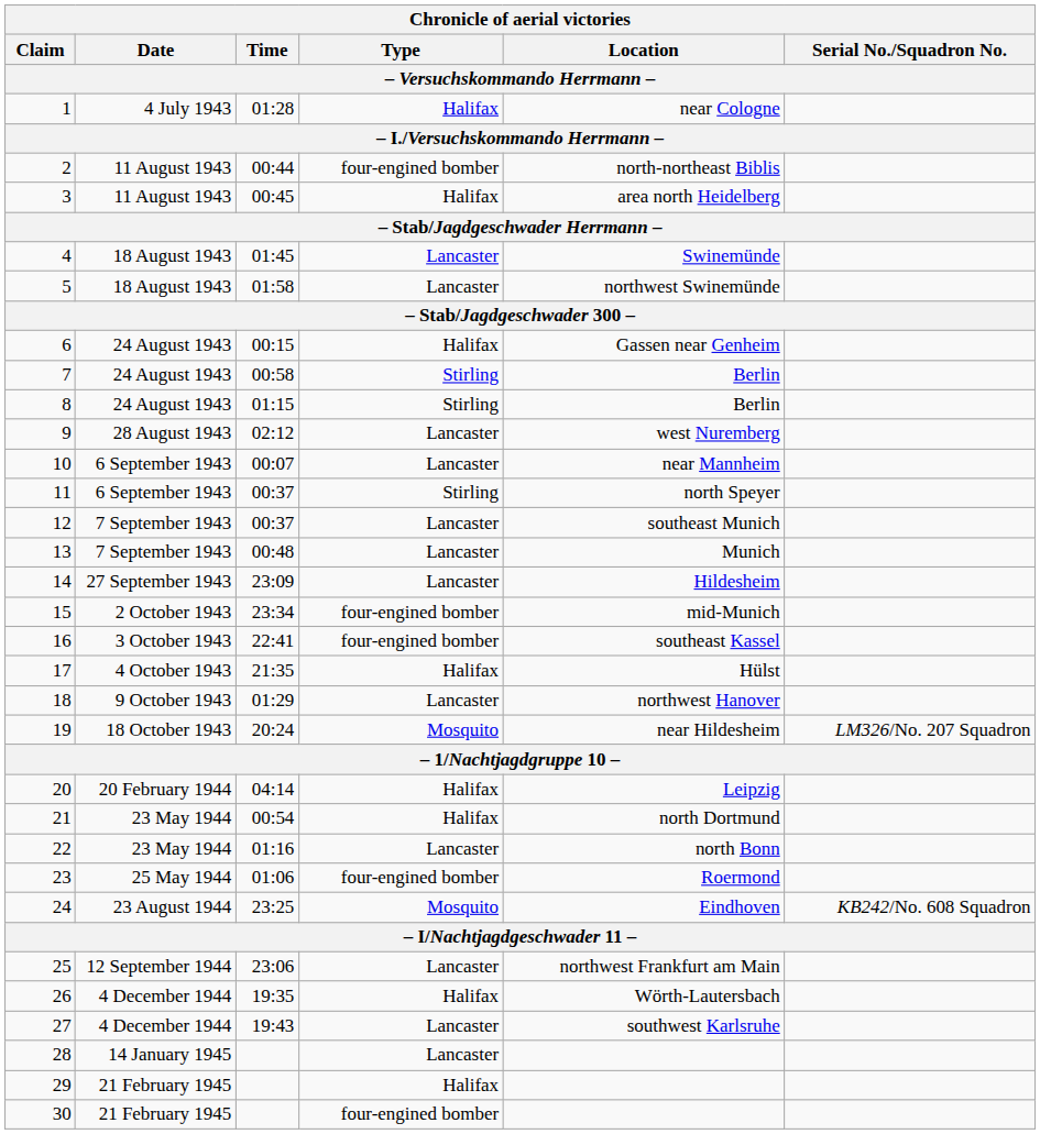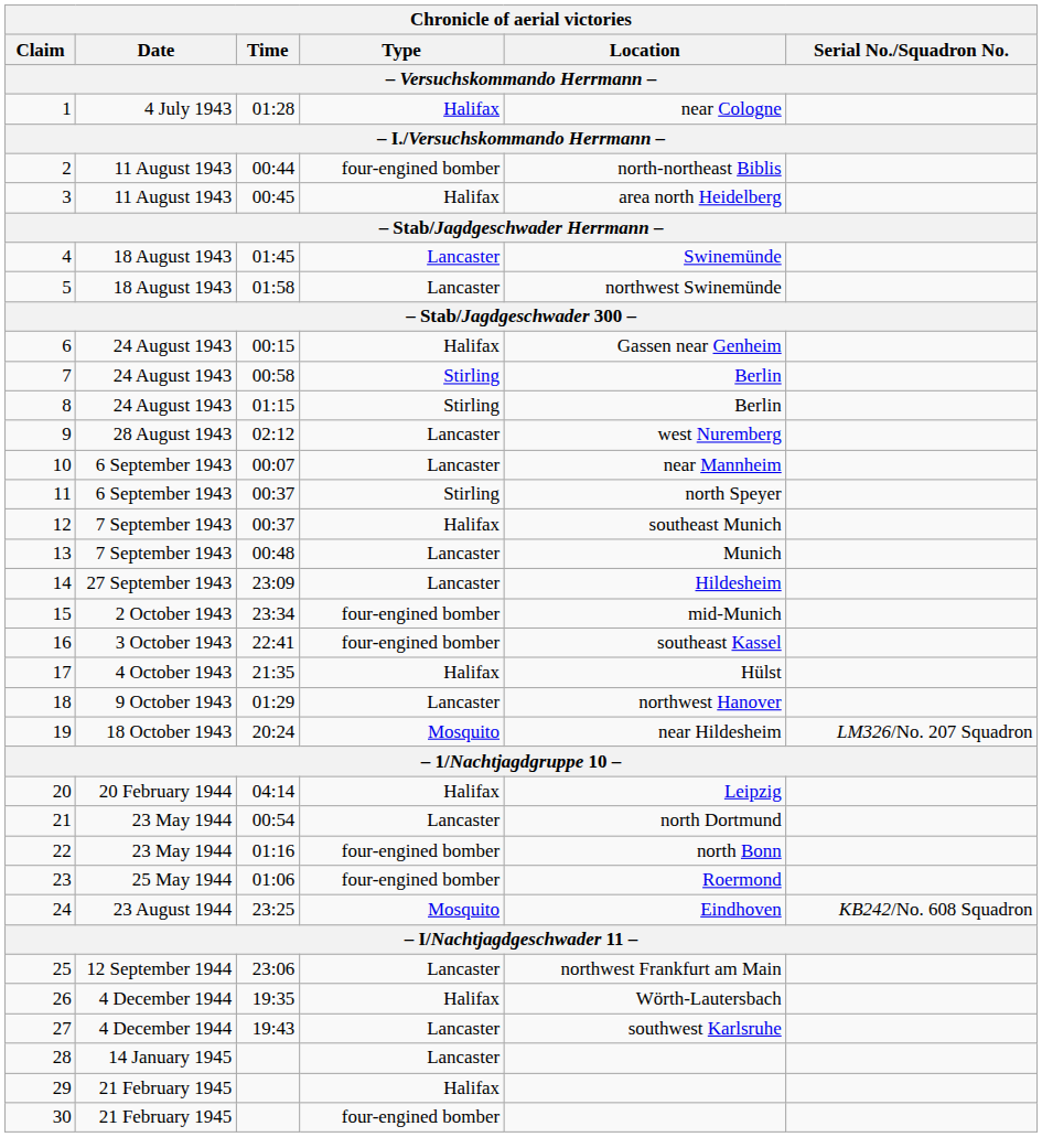 <table class="wikitable plainrowheaders collapsible" style="margin-left: auto; margin-right: auto; border: none; text-align:right; width: 100%;">
 <tr>
 <th colspan="6">Chronicle of aerial victories</th>
 </tr>
 <tr>
 <th scope="col">Claim</th>
 <th scope="col" style="width:130px">Date</th>
 <th scope="col">Time</th>
 <th scope="col">Type</th>
 <th scope="col">Location</th>
 <th scope="col">Serial No./Squadron No.</th>
 </tr>
 <tr>
 <th colspan="6">– <em>Versuchskommando Herrmann</em> –</th>
 </tr>
 <tr>
 <td>1</td>
 <td>4 July 1943</td>
 <td>01:28</td>
 <td><a href='#'>Halifax</a></td>
 <td>near <a href='#'>Cologne</a></td>
 <td></td>
 </tr>
 <tr>
 <th colspan="6">– I./<em>Versuchskommando Herrmann</em> –</th>
 </tr>
 <tr>
 <td>2</td>
 <td>11 August 1943</td>
 <td>00:44</td>
 <td>four-engined bomber</td>
 <td> north-northeast <a href='#'>Biblis</a></td>
 <td></td>
 </tr>
 <tr>
 <td>3</td>
 <td>11 August 1943</td>
 <td>00:45</td>
 <td>Halifax</td>
 <td>area north <a href='#'>Heidelberg</a></td>
 <td></td>
 </tr>
 <tr>
 <th colspan="6">– Stab/<em>Jagdgeschwader Herrmann</em> –</th>
 </tr>
 <tr>
 <td>4</td>
 <td>18 August 1943</td>
 <td>01:45</td>
 <td><a href='#'>Lancaster</a></td>
 <td><a href='#'>Swinemünde</a></td>
 <td></td>
 </tr>
 <tr>
 <td>5</td>
 <td>18 August 1943</td>
 <td>01:58</td>
 <td>Lancaster</td>
 <td> northwest Swinemünde</td>
 <td></td>
 </tr>
 <tr>
 <th colspan="6">– Stab/<em>Jagdgeschwader</em> 300 –</th>
 </tr>
 <tr>
 <td>6</td>
 <td>24 August 1943</td>
 <td>00:15</td>
 <td>Halifax</td>
 <td>Gassen near <a href='#'>Genheim</a></td>
 <td></td>
 </tr>
 <tr>
 <td>7</td>
 <td>24 August 1943</td>
 <td>00:58</td>
 <td><a href='#'>Stirling</a></td>
 <td><a href='#'>Berlin</a></td>
 <td></td>
 </tr>
 <tr>
 <td>8</td>
 <td>24 August 1943</td>
 <td>01:15</td>
 <td>Stirling</td>
 <td>Berlin</td>
 <td></td>
 </tr>
 <tr>
 <td>9</td>
 <td>28 August 1943</td>
 <td>02:12</td>
 <td>Lancaster</td>
 <td> west <a href='#'>Nuremberg</a></td>
 <td></td>
 </tr>
 <tr>
 <td>10</td>
 <td>6 September 1943</td>
 <td>00:07</td>
 <td>Lancaster</td>
 <td>near <a href='#'>Mannheim</a></td>
 <td></td>
 </tr>
 <tr>
 <td>11</td>
 <td>6 September 1943</td>
 <td>00:37</td>
 <td>Stirling</td>
 <td> north Speyer</td>
 <td></td>
 </tr>
 <tr>
 <td>12</td>
 <td>7 September 1943</td>
 <td>00:37</td>
-<td>Lancaster</td>
+<td>Halifax</td>
 <td> southeast Munich</td>
 <td></td>
 </tr>
 <tr>
 <td>13</td>
 <td>7 September 1943</td>
 <td>00:48</td>
 <td>Lancaster</td>
 <td>Munich</td>
 <td></td>
 </tr>
 <tr>
 <td>14</td>
 <td>27 September 1943</td>
 <td>23:09</td>
 <td>Lancaster</td>
 <td><a href='#'>Hildesheim</a></td>
 <td></td>
 </tr>
 <tr>
 <td>15</td>
 <td>2 October 1943</td>
 <td>23:34</td>
 <td>four-engined bomber</td>
 <td>mid-Munich</td>
 <td></td>
 </tr>
 <tr>
 <td>16</td>
 <td>3 October 1943</td>
 <td>22:41</td>
 <td>four-engined bomber</td>
 <td> southeast <a href='#'>Kassel</a></td>
 <td></td>
 </tr>
 <tr>
 <td>17</td>
 <td>4 October 1943</td>
 <td>21:35</td>
 <td>Halifax</td>
 <td>Hülst</td>
 <td></td>
 </tr>
 <tr>
 <td>18</td>
 <td>9 October 1943</td>
 <td>01:29</td>
 <td>Lancaster</td>
 <td>northwest <a href='#'>Hanover</a></td>
 <td></td>
 </tr>
 <tr>
 <td>19</td>
 <td>18 October 1943</td>
 <td>20:24</td>
 <td><a href='#'>Mosquito</a></td>
 <td>near Hildesheim</td>
 <td><em>LM326</em>/No. 207 Squadron</td>
 </tr>
 <tr>
 <th colspan="6">– 1/<em>Nachtjagdgruppe</em> 10 –</th>
 </tr>
 <tr>
 <td>20</td>
 <td>20 February 1944</td>
 <td>04:14</td>
 <td>Halifax</td>
 <td><a href='#'>Leipzig</a></td>
 <td></td>
 </tr>
 <tr>
 <td>21</td>
 <td>23 May 1944</td>
 <td>00:54</td>
-<td>Halifax</td>
+<td>Lancaster</td>
 <td> north Dortmund</td>
 <td></td>
 </tr>
 <tr>
 <td>22</td>
 <td>23 May 1944</td>
 <td>01:16</td>
-<td>Lancaster</td>
+<td>four-engined bomber</td>
 <td>north <a href='#'>Bonn</a></td>
 <td></td>
 </tr>
 <tr>
 <td>23</td>
 <td>25 May 1944</td>
 <td>01:06</td>
 <td>four-engined bomber</td>
 <td><a href='#'>Roermond</a></td>
 <td></td>
 </tr>
 <tr>
 <td>24</td>
 <td>23 August 1944</td>
 <td>23:25</td>
 <td><a href='#'>Mosquito</a></td>
 <td><a href='#'>Eindhoven</a></td>
 <td><em>KB242</em>/No. 608 Squadron</td>
 </tr>
 <tr>
 <th colspan="6">– I/<em>Nachtjagdgeschwader</em> 11 –</th>
 </tr>
 <tr>
 <td>25</td>
 <td>12 September 1944</td>
 <td>23:06</td>
 <td>Lancaster</td>
 <td>northwest Frankfurt am Main</td>
 <td></td>
 </tr>
 <tr>
 <td>26</td>
 <td>4 December 1944</td>
 <td>19:35</td>
 <td>Halifax</td>
 <td>Wörth-Lautersbach</td>
 <td></td>
 </tr>
 <tr>
 <td>27</td>
 <td>4 December 1944</td>
 <td>19:43</td>
 <td>Lancaster</td>
 <td>southwest <a href='#'>Karlsruhe</a></td>
 <td></td>
 </tr>
 <tr>
 <td>28</td>
 <td>14 January 1945</td>
 <td></td>
 <td>Lancaster</td>
 <td></td>
 <td></td>
 </tr>
 <tr>
 <td>29</td>
 <td>21 February 1945</td>
 <td></td>
 <td>Halifax</td>
 <td></td>
 <td></td>
 </tr>
 <tr>
 <td>30</td>
 <td>21 February 1945</td>
 <td></td>
 <td>four-engined bomber</td>
 <td></td>
 <td></td>
 </tr>
 </table>
